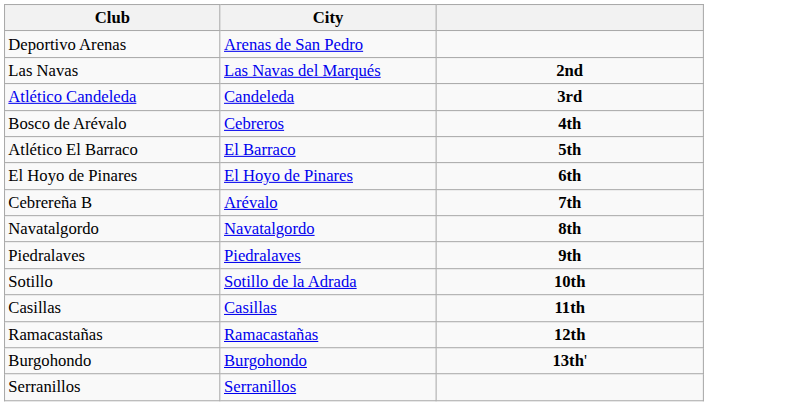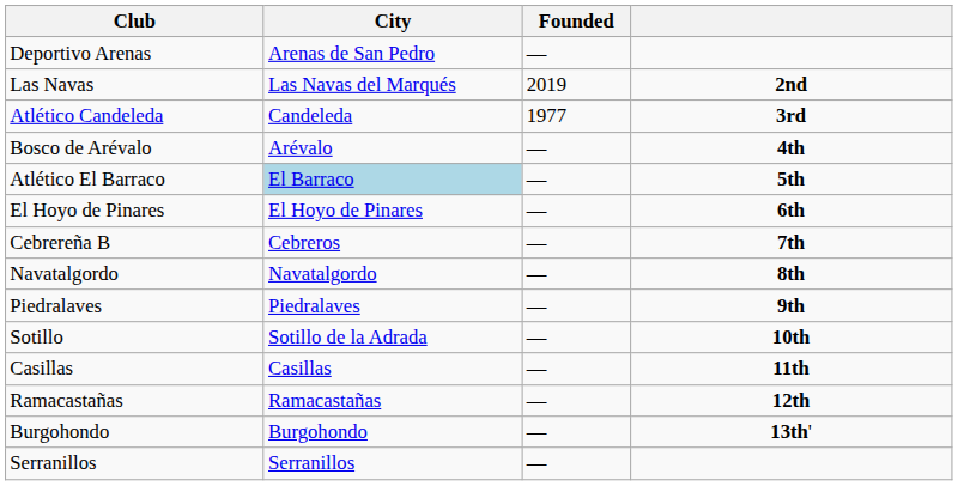 <table class="wikitable sortable">
 <tr>
 <th width=200>Club</th>
 <th width=200>City</th>
+<th width=80>Founded</th>
 <th width=250></th>
 </tr>
 <tr>
 <td>Deportivo Arenas</td>
 <td><a href='#'>Arenas de San Pedro</a></td>
+<td>—</td>
 <td align=center><strong></strong></td>
 </tr>
 <tr>
 <td>Las Navas</td>
 <td><a href='#'>Las Navas del Marqués</a></td>
+<td>2019</td>
 <td align=center><strong>2nd</strong></td>
 </tr>
 <tr>
 <td><a href='#'>Atlético Candeleda</a></td>
 <td><a href='#'>Candeleda</a></td>
+<td>1977</td>
 <td align=center><strong>3rd</strong></td>
 </tr>
 <tr>
 <td>Bosco de Arévalo</td>
-<td><a href='#'>Cebreros</a></td>
+<td><a href='#'>Arévalo</a></td>
+<td>—</td>
 <td align=center><strong>4th</strong></td>
 </tr>
 <tr>
 <td>Atlético El Barraco</td>
-<td><a href='#'>El Barraco</a></td>
+<td style="background: lightblue;"><a href='#'>El Barraco</a></td>
+<td>—</td>
 <td align=center><strong>5th</strong></td>
 </tr>
 <tr>
 <td>El Hoyo de Pinares</td>
 <td><a href='#'>El Hoyo de Pinares</a></td>
+<td>—</td>
 <td align=center><strong>6th</strong></td>
 </tr>
 <tr>
 <td>Cebrereña B</td>
-<td><a href='#'>Arévalo</a></td>
+<td><a href='#'>Cebreros</a></td>
+<td>—</td>
 <td align=center><strong>7th</strong></td>
 </tr>
 <tr>
 <td>Navatalgordo</td>
 <td><a href='#'>Navatalgordo</a></td>
+<td>—</td>
 <td align=center><strong>8th</strong></td>
 </tr>
 <tr>
 <td>Piedralaves</td>
 <td><a href='#'>Piedralaves</a></td>
+<td>—</td>
 <td align=center><strong>9th</strong></td>
 </tr>
 <tr>
 <td>Sotillo</td>
 <td><a href='#'>Sotillo de la Adrada</a></td>
+<td>—</td>
 <td align=center><strong>10th</strong></td>
 </tr>
 <tr>
 <td>Casillas</td>
 <td><a href='#'>Casillas</a></td>
+<td>—</td>
 <td align=center><strong>11th</strong></td>
 </tr>
 <tr>
 <td>Ramacastañas</td>
 <td><a href='#'>Ramacastañas</a></td>
+<td>—</td>
 <td align=center><strong>12th</strong></td>
 </tr>
 <tr>
 <td>Burgohondo</td>
 <td><a href='#'>Burgohondo</a></td>
+<td>—</td>
 <td align=center><strong>13th</strong>'</td>
 </tr>
 <tr>
 <td>Serranillos</td>
 <td><a href='#'>Serranillos</a></td>
+<td>—</td>
 <td align=center><strong></strong></td>
 </tr>
 </table>
